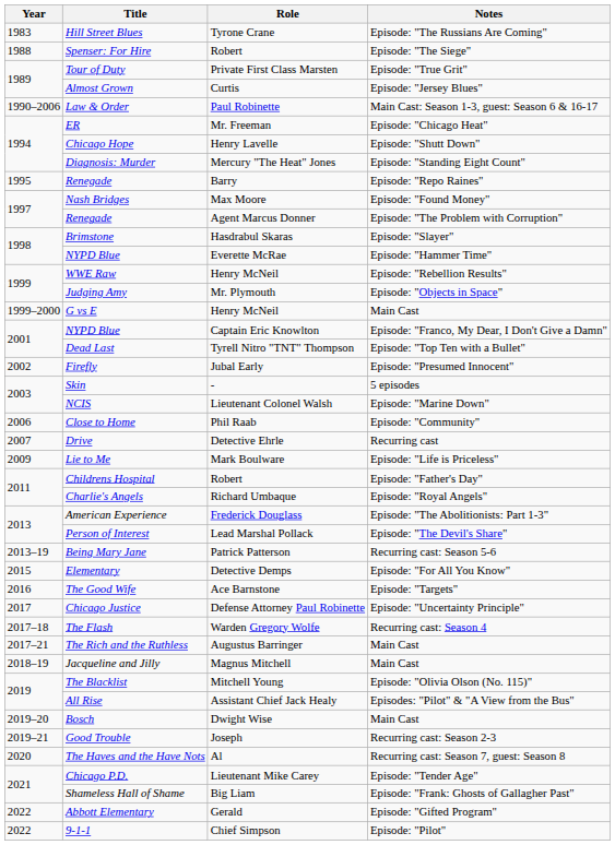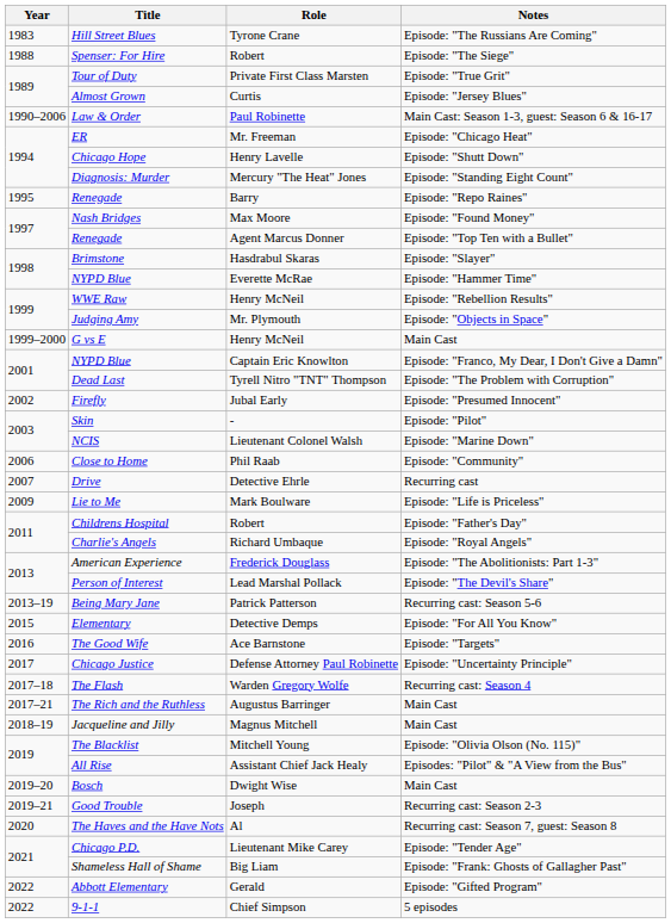 <table class="wikitable sortable">
 <tr>
 <th>Year</th>
 <th>Title</th>
 <th>Role</th>
 <th>Notes</th>
 </tr>
 <tr>
 <td>1983</td>
 <td><em><a href='#'>Hill Street Blues</a></em></td>
 <td>Tyrone Crane</td>
 <td>Episode: "The Russians Are Coming"</td>
 </tr>
 <tr>
 <td>1988</td>
 <td><em><a href='#'>Spenser: For Hire</a></em></td>
 <td>Robert</td>
 <td>Episode: "The Siege"</td>
 </tr>
 <tr>
 <td rowspan="2">1989</td>
 <td><em><a href='#'>Tour of Duty</a></em></td>
 <td>Private First Class Marsten</td>
 <td>Episode: "True Grit"</td>
 </tr>
 <tr>
 <td><em><a href='#'>Almost Grown</a></em></td>
 <td>Curtis</td>
 <td>Episode: "Jersey Blues"</td>
 </tr>
 <tr>
 <td>1990–2006</td>
 <td><em><a href='#'>Law & Order</a></em></td>
 <td><a href='#'>Paul Robinette</a></td>
 <td>Main Cast: Season 1-3, guest: Season 6 & 16-17</td>
 </tr>
 <tr>
 <td rowspan="3">1994</td>
 <td><em><a href='#'>ER</a></em></td>
 <td>Mr. Freeman</td>
 <td>Episode: "Chicago Heat"</td>
 </tr>
 <tr>
 <td><em><a href='#'>Chicago Hope</a></em></td>
 <td>Henry Lavelle</td>
 <td>Episode: "Shutt Down"</td>
 </tr>
 <tr>
 <td><em><a href='#'>Diagnosis: Murder</a></em></td>
 <td>Mercury "The Heat" Jones</td>
 <td>Episode: "Standing Eight Count"</td>
 </tr>
 <tr>
 <td>1995</td>
 <td><em><a href='#'>Renegade</a></em></td>
 <td>Barry</td>
 <td>Episode: "Repo Raines"</td>
 </tr>
 <tr>
 <td rowspan="2">1997</td>
 <td><em><a href='#'>Nash Bridges</a></em></td>
 <td>Max Moore</td>
 <td>Episode: "Found Money"</td>
 </tr>
 <tr>
 <td><em><a href='#'>Renegade</a></em></td>
 <td>Agent Marcus Donner</td>
-<td>Episode: "The Problem with Corruption"</td>
+<td>Episode: "Top Ten with a Bullet"</td>
 </tr>
 <tr>
 <td rowspan="2">1998</td>
 <td><em><a href='#'>Brimstone</a></em></td>
 <td>Hasdrabul Skaras</td>
 <td>Episode: "Slayer"</td>
 </tr>
 <tr>
 <td><em><a href='#'>NYPD Blue</a></em></td>
 <td>Everette McRae</td>
 <td>Episode: "Hammer Time"</td>
 </tr>
 <tr>
 <td rowspan="2">1999</td>
 <td><em><a href='#'>WWE Raw</a></em></td>
 <td>Henry McNeil</td>
 <td>Episode: "Rebellion Results"</td>
 </tr>
 <tr>
 <td><em><a href='#'>Judging Amy</a></em></td>
 <td>Mr. Plymouth</td>
 <td>Episode: "<a href='#'>Objects in Space</a>"</td>
 </tr>
 <tr>
 <td>1999–2000</td>
 <td><em><a href='#'>G vs E</a></em></td>
 <td>Henry McNeil</td>
 <td>Main Cast</td>
 </tr>
 <tr>
 <td rowspan="2">2001</td>
 <td><em><a href='#'>NYPD Blue</a></em></td>
 <td>Captain Eric Knowlton</td>
 <td>Episode: "Franco, My Dear, I Don't Give a Damn"</td>
 </tr>
 <tr>
 <td><em><a href='#'>Dead Last</a></em></td>
 <td>Tyrell Nitro "TNT" Thompson</td>
-<td>Episode: "Top Ten with a Bullet"</td>
+<td>Episode: "The Problem with Corruption"</td>
 </tr>
 <tr>
 <td>2002</td>
 <td><em><a href='#'>Firefly</a></em></td>
 <td>Jubal Early</td>
 <td>Episode: "Presumed Innocent"</td>
 </tr>
 <tr>
 <td rowspan="2">2003</td>
 <td><em><a href='#'>Skin</a></em></td>
 <td>-</td>
-<td>5 episodes</td>
+<td>Episode: "Pilot"</td>
 </tr>
 <tr>
 <td><em><a href='#'>NCIS</a></em></td>
 <td>Lieutenant Colonel Walsh</td>
 <td>Episode: "Marine Down"</td>
 </tr>
 <tr>
 <td>2006</td>
 <td><em><a href='#'>Close to Home</a></em></td>
 <td>Phil Raab</td>
 <td>Episode: "Community"</td>
 </tr>
 <tr>
 <td>2007</td>
 <td><em><a href='#'>Drive</a></em></td>
 <td>Detective Ehrle</td>
 <td>Recurring cast</td>
 </tr>
 <tr>
 <td>2009</td>
 <td><em><a href='#'>Lie to Me</a></em></td>
 <td>Mark Boulware</td>
 <td>Episode: "Life is Priceless"</td>
 </tr>
 <tr>
 <td rowspan="2">2011</td>
 <td><em><a href='#'>Childrens Hospital</a></em></td>
 <td>Robert</td>
 <td>Episode: "Father's Day"</td>
 </tr>
 <tr>
 <td><em><a href='#'>Charlie's Angels</a></em></td>
 <td>Richard Umbaque</td>
 <td>Episode: "Royal Angels"</td>
 </tr>
 <tr>
 <td rowspan="2">2013</td>
 <td><em>American Experience</em></td>
 <td><a href='#'>Frederick Douglass</a></td>
 <td>Episode: "The Abolitionists: Part 1-3"</td>
 </tr>
 <tr>
 <td><em><a href='#'>Person of Interest</a></em></td>
 <td>Lead Marshal Pollack</td>
 <td>Episode: "<a href='#'>The Devil's Share</a>"</td>
 </tr>
 <tr>
 <td>2013–19</td>
 <td><em><a href='#'>Being Mary Jane</a></em></td>
 <td>Patrick Patterson</td>
 <td>Recurring cast: Season 5-6</td>
 </tr>
 <tr>
 <td>2015</td>
 <td><em><a href='#'>Elementary</a></em></td>
 <td>Detective Demps</td>
 <td>Episode: "For All You Know"</td>
 </tr>
 <tr>
 <td>2016</td>
 <td><em><a href='#'>The Good Wife</a></em></td>
 <td>Ace Barnstone</td>
 <td>Episode: "Targets"</td>
 </tr>
 <tr>
 <td>2017</td>
 <td><em><a href='#'>Chicago Justice</a></em></td>
 <td>Defense Attorney <a href='#'>Paul Robinette</a></td>
 <td>Episode: "Uncertainty Principle" </td>
 </tr>
 <tr>
 <td>2017–18</td>
 <td><em><a href='#'>The Flash</a></em></td>
 <td>Warden <a href='#'>Gregory Wolfe</a></td>
 <td>Recurring cast: <a href='#'>Season 4</a></td>
 </tr>
 <tr>
 <td>2017–21</td>
 <td><em><a href='#'>The Rich and the Ruthless</a></em></td>
 <td>Augustus Barringer</td>
 <td>Main Cast</td>
 </tr>
 <tr>
 <td>2018–19</td>
 <td><em>Jacqueline and Jilly</em></td>
 <td>Magnus Mitchell</td>
 <td>Main Cast</td>
 </tr>
 <tr>
 <td rowspan="2">2019</td>
 <td><em><a href='#'>The Blacklist</a></em></td>
 <td>Mitchell Young</td>
 <td>Episode: "Olivia Olson (No. 115)"</td>
 </tr>
 <tr>
 <td><em><a href='#'>All Rise</a></em></td>
 <td>Assistant Chief Jack Healy</td>
 <td>Episodes: "Pilot" & "A View from the Bus"</td>
 </tr>
 <tr>
 <td>2019–20</td>
 <td><em><a href='#'>Bosch</a></em></td>
 <td>Dwight Wise</td>
 <td>Main Cast</td>
 </tr>
 <tr>
 <td>2019–21</td>
 <td><em><a href='#'>Good Trouble</a></em></td>
 <td>Joseph</td>
 <td>Recurring cast: Season 2-3</td>
 </tr>
 <tr>
 <td>2020</td>
 <td><em><a href='#'>The Haves and the Have Nots</a></em></td>
 <td>Al</td>
 <td>Recurring cast: Season 7, guest: Season 8</td>
 </tr>
 <tr>
 <td rowspan="2">2021</td>
 <td><em><a href='#'>Chicago P.D.</a></em></td>
 <td>Lieutenant Mike Carey</td>
 <td>Episode: "Tender Age"</td>
 </tr>
 <tr>
 <td><em>Shameless Hall of Shame</em></td>
 <td>Big Liam</td>
 <td>Episode: "Frank: Ghosts of Gallagher Past"</td>
 </tr>
 <tr>
 <td>2022</td>
 <td><em><a href='#'>Abbott Elementary</a></em></td>
 <td>Gerald</td>
 <td>Episode: "Gifted Program"</td>
 </tr>
 <tr>
 <td>2022</td>
 <td><em><a href='#'>9-1-1</a> </em></td>
 <td>Chief Simpson</td>
-<td>Episode: "Pilot"</td>
+<td>5 episodes</td>
 </tr>
 </table>
